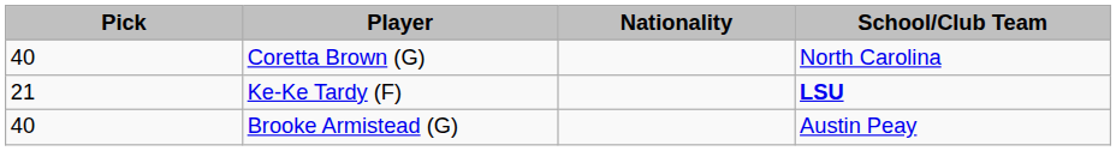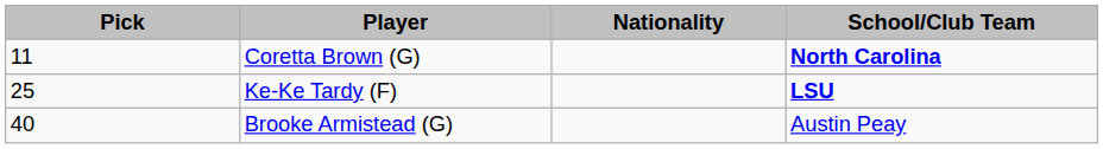 <table class="wikitable sortable sortable">
 <tr>
 <th style="background:silver; width:15%;">Pick</th>
 <th style="background:silver; width:20%;">Player</th>
 <th style="background:silver; width:15%;">Nationality</th>
 <th style="background:silver; width:20%;">School/Club Team</th>
 </tr>
 <tr>
-<td>40</td>
+<td>11</td>
 <td><a href='#'>Coretta Brown</a> (G)</td>
 <td></td>
-<td><a href='#'>North Carolina</a></td>
+<td><strong><a href='#'>North Carolina</a></strong></td>
 </tr>
 <tr>
-<td>21</td>
+<td>25</td>
 <td><a href='#'>Ke-Ke Tardy</a> (F)</td>
 <td></td>
 <td><strong><a href='#'>LSU</a></strong></td>
 </tr>
 <tr>
 <td>40</td>
 <td><a href='#'>Brooke Armistead</a> (G)</td>
 <td></td>
 <td><a href='#'>Austin Peay</a></td>
 </tr>
 </table>
